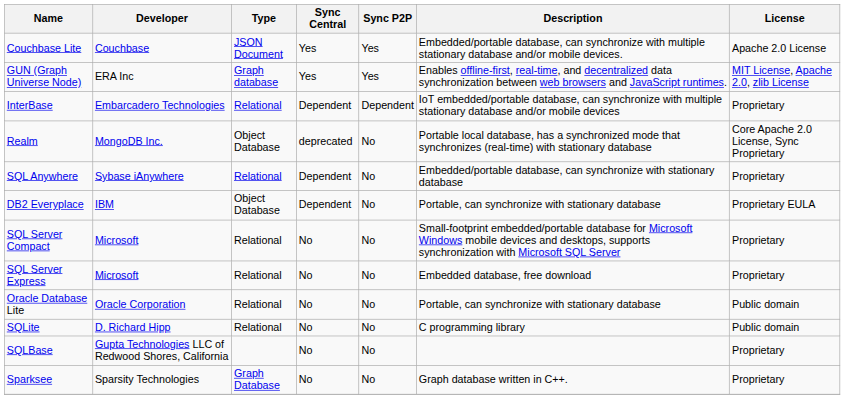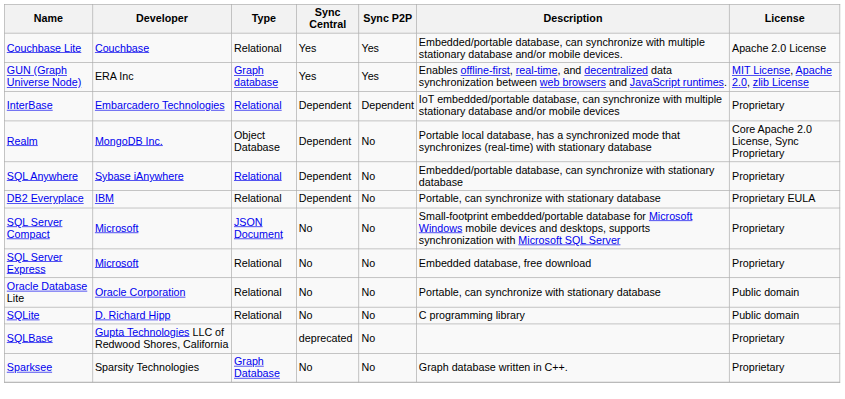 <table class="wikitable sortable">
 <tr>
 <th>Name</th>
 <th>Developer</th>
 <th>Type</th>
 <th>Sync Central</th>
 <th>Sync P2P</th>
 <th>Description</th>
 <th>License</th>
 </tr>
 <tr>
 <td><a href='#'>Couchbase Lite</a></td>
 <td><a href='#'>Couchbase</a></td>
-<td><a href='#'>JSON Document</a></td>
+<td>Relational</td>
 <td>Yes</td>
 <td>Yes</td>
 <td>Embedded/portable database, can synchronize with multiple stationary database and/or mobile devices.</td>
 <td>Apache 2.0 License</td>
 </tr>
 <tr>
 <td><a href='#'>GUN (Graph Universe Node)</a></td>
 <td>ERA Inc</td>
 <td><a href='#'>Graph database</a></td>
 <td>Yes</td>
 <td>Yes</td>
 <td>Enables <a href='#'>offline-first</a>, <a href='#'>real-time</a>, and <a href='#'>decentralized</a> data synchronization between <a href='#'> web browsers</a> and <a href='#'> JavaScript runtimes</a>.</td>
 <td><a href='#'>MIT License</a>, <a href='#'>Apache 2.0</a>, <a href='#'>zlib License</a></td>
 </tr>
 <tr>
 <td><a href='#'>InterBase</a></td>
 <td><a href='#'>Embarcadero Technologies</a></td>
 <td><a href='#'>Relational</a></td>
 <td>Dependent</td>
 <td>Dependent</td>
 <td>IoT embedded/portable database, can synchronize with multiple stationary database and/or mobile devices</td>
 <td>Proprietary</td>
 </tr>
 <tr>
 <td><a href='#'>Realm</a></td>
 <td><a href='#'>MongoDB Inc.</a></td>
 <td>Object Database</td>
-<td>deprecated</td>
+<td>Dependent</td>
 <td>No</td>
 <td>Portable local database, has a synchronized mode that synchronizes (real-time) with stationary database</td>
 <td>Core Apache 2.0 License, Sync Proprietary</td>
 </tr>
 <tr>
 <td><a href='#'>SQL Anywhere</a></td>
 <td><a href='#'>Sybase iAnywhere</a></td>
 <td><a href='#'>Relational</a></td>
 <td>Dependent</td>
 <td>No</td>
 <td>Embedded/portable database, can synchronize with stationary database</td>
 <td>Proprietary</td>
 </tr>
 <tr>
 <td><a href='#'>DB2 Everyplace</a></td>
 <td><a href='#'>IBM</a></td>
-<td>Object Database</td>
+<td>Relational</td>
 <td>Dependent</td>
 <td>No</td>
 <td>Portable, can synchronize with stationary database</td>
 <td>Proprietary EULA</td>
 </tr>
 <tr>
 <td><a href='#'>SQL Server Compact</a></td>
 <td><a href='#'>Microsoft</a></td>
-<td>Relational</td>
+<td><a href='#'>JSON Document</a></td>
 <td>No</td>
 <td>No</td>
 <td>Small-footprint embedded/portable database for <a href='#'>Microsoft Windows</a> mobile devices and desktops, supports synchronization with <a href='#'>Microsoft SQL Server</a></td>
 <td>Proprietary</td>
 </tr>
 <tr>
 <td><a href='#'>SQL Server Express</a></td>
 <td><a href='#'>Microsoft</a></td>
 <td>Relational</td>
 <td>No</td>
 <td>No</td>
 <td>Embedded database, free download</td>
 <td>Proprietary</td>
 </tr>
 <tr>
 <td><a href='#'>Oracle Database</a> Lite</td>
 <td><a href='#'>Oracle Corporation</a></td>
 <td>Relational</td>
 <td>No</td>
 <td>No</td>
 <td>Portable, can synchronize with stationary database</td>
 <td>Public domain</td>
 </tr>
 <tr>
 <td><a href='#'>SQLite</a></td>
 <td><a href='#'>D. Richard Hipp</a></td>
 <td>Relational</td>
 <td>No</td>
 <td>No</td>
 <td>C programming library</td>
 <td>Public domain</td>
 </tr>
 <tr>
 <td><a href='#'>SQLBase</a></td>
 <td><a href='#'>Gupta Technologies</a> LLC of Redwood Shores, California</td>
 <td></td>
-<td>No</td>
+<td>deprecated</td>
 <td>No</td>
 <td></td>
 <td>Proprietary</td>
 </tr>
 <tr>
 <td><a href='#'>Sparksee</a></td>
 <td>Sparsity Technologies</td>
 <td><a href='#'>Graph Database</a></td>
 <td>No</td>
 <td>No</td>
 <td>Graph database written in C++.</td>
 <td>Proprietary</td>
 </tr>
 <tr>
 </tr>
 </table>
